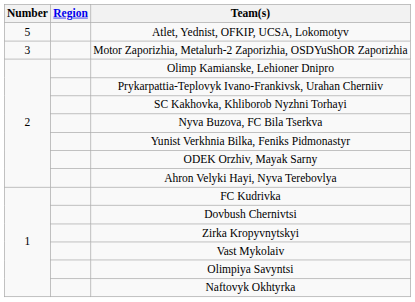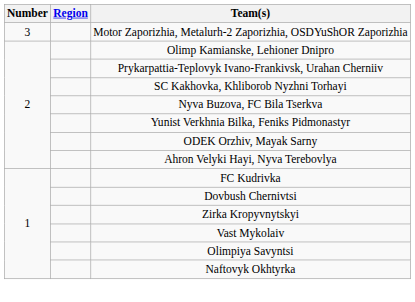 <table class="wikitable" style="text-align:center">
 <tr>
 <th>Number</th>
 <th><a href='#'>Region</a></th>
 <th>Team(s)</th>
-</tr>
-<tr>
-<td rowspan="1">5</td>
-<td align="left"></td>
-<td>Atlet, Yednist, OFKIP, UCSA, Lokomotyv</td>
 </tr>
 <tr>
 <td rowspan="1">3</td>
 <td align="left"></td>
 <td>Motor Zaporizhia, Metalurh-2 Zaporizhia, OSDYuShOR Zaporizhia</td>
 </tr>
 <tr>
 <td rowspan="7">2</td>
 <td align="left"></td>
 <td>Olimp Kamianske, Lehioner Dnipro</td>
 </tr>
 <tr>
 <td align="left"></td>
 <td>Prykarpattia-Teplovyk Ivano-Frankivsk, Urahan Cherniiv</td>
 </tr>
 <tr>
 <td align="left"></td>
 <td>SC Kakhovka, Khliborob Nyzhni Torhayi</td>
 </tr>
 <tr>
 <td align="left"></td>
 <td>Nyva Buzova, FC Bila Tserkva</td>
 </tr>
 <tr>
 <td align="left"></td>
 <td>Yunist Verkhnia Bilka, Feniks Pidmonastyr</td>
 </tr>
 <tr>
 <td align="left"></td>
 <td>ODEK Orzhiv, Mayak Sarny</td>
 </tr>
 <tr>
 <td align="left"></td>
 <td>Ahron Velyki Hayi, Nyva Terebovlya</td>
 </tr>
 <tr>
 <td rowspan="13">1</td>
 <td align="left"></td>
 <td>FC Kudrivka</td>
 </tr>
 <tr>
 <td align="left"></td>
 <td>Dovbush Chernivtsi</td>
 </tr>
 <tr>
 <td align="left"></td>
 <td>Zirka Kropyvnytskyi</td>
 </tr>
 <tr>
 <td align="left"></td>
 <td>Vast Mykolaiv</td>
 </tr>
 <tr>
 <td align="left"></td>
 <td>Olimpiya Savyntsi</td>
 </tr>
 <tr>
 <td align="left"></td>
 <td>Naftovyk Okhtyrka</td>
 </tr>
 </table>
